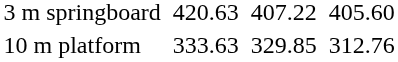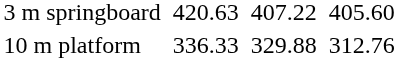 <table>
 <tr valign=top>
 <td>3 m springboard</td>
 <td></td>
 <td align=right>420.63</td>
 <td></td>
 <td align=right>407.22</td>
 <td></td>
 <td align=right>405.60</td>
 </tr>
 <tr valign=top>
 <td>10 m platform</td>
 <td></td>
-<td align=right>333.63</td>
+<td align=right>336.33</td>
 <td></td>
-<td align=right>329.85</td>
+<td align=right>329.88</td>
 <td></td>
 <td align=right>312.76</td>
 </tr>
 </table>
